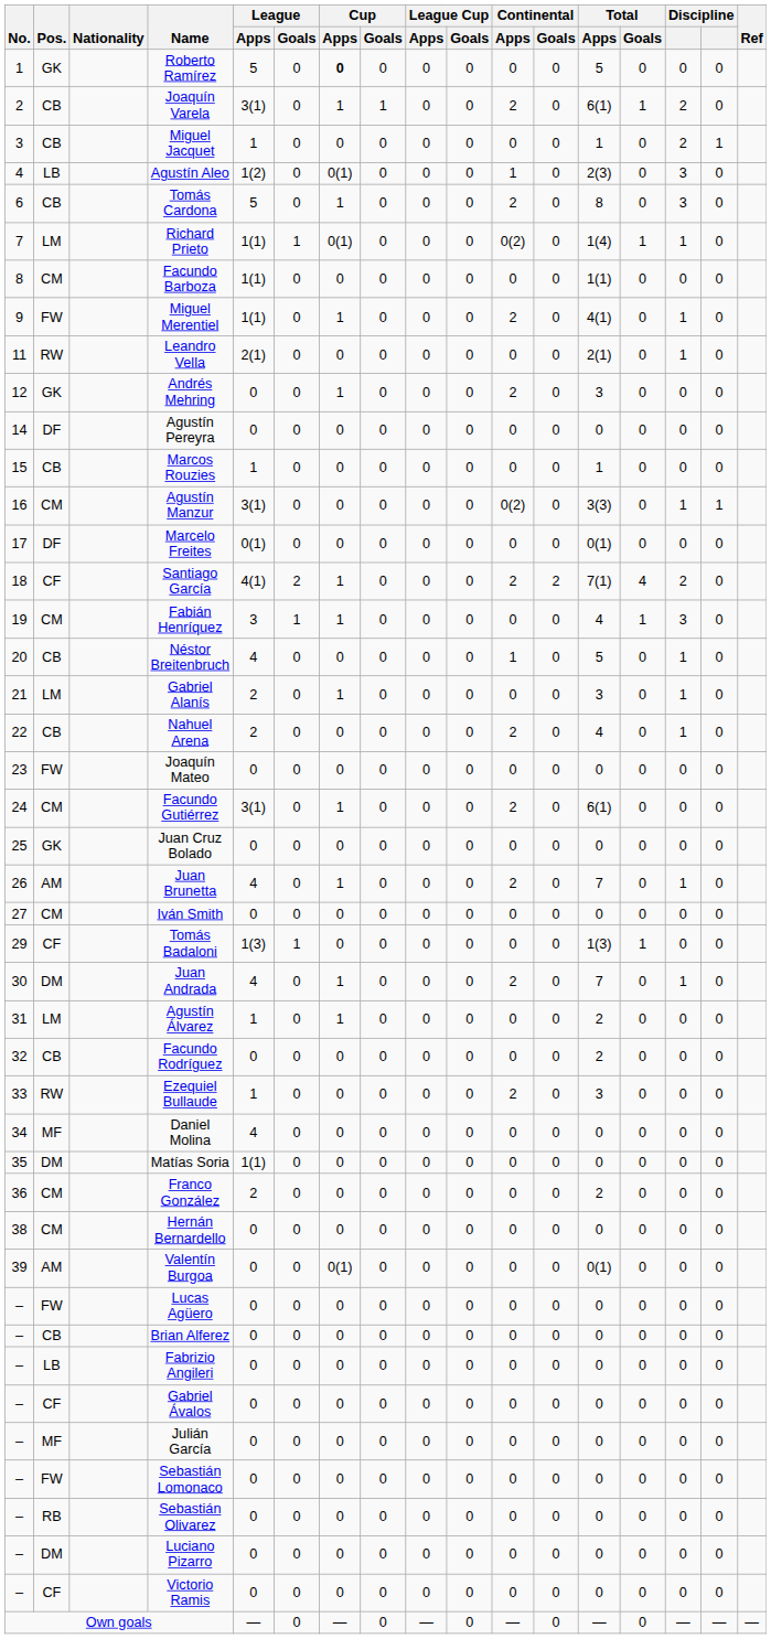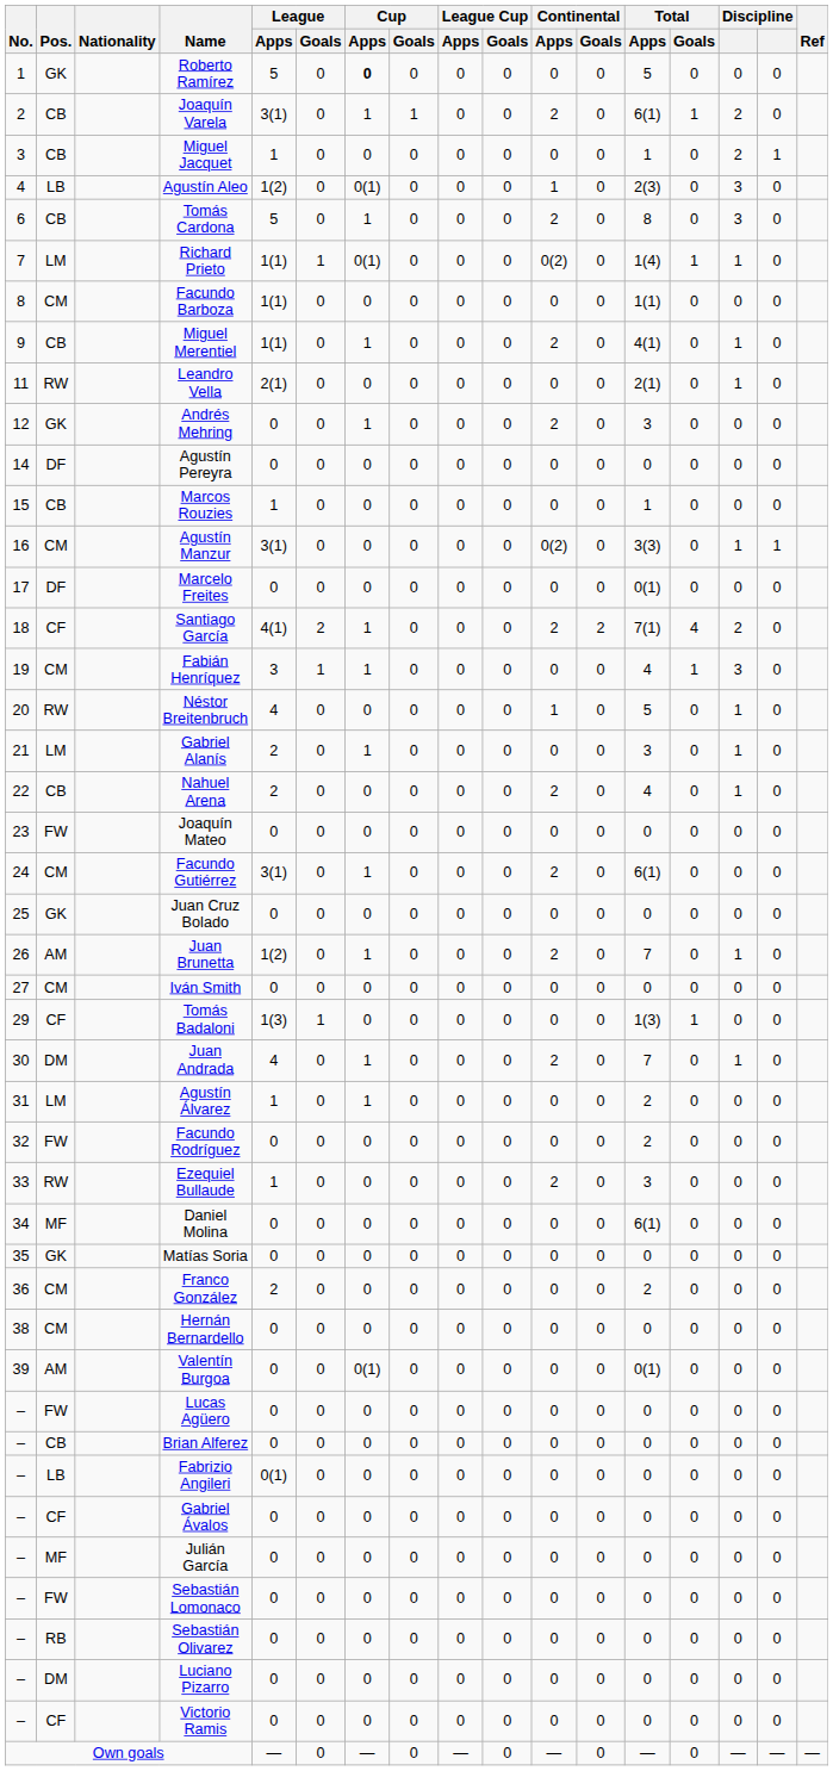 <table class="wikitable" style="text-align:center">
 <tr>
 <th rowspan="2" valign="bottom">No.</th>
 <th rowspan="2" valign="bottom">Pos.</th>
 <th rowspan="2" valign="bottom">Nationality</th>
 <th rowspan="2" valign="bottom" width="200">Name</th>
 <th colspan="2" width="85">League</th>
 <th colspan="2" width="85">Cup</th>
 <th colspan="2" width="85">League Cup</th>
 <th colspan="2" width="85">Continental</th>
 <th colspan="2" width="85">Total</th>
 <th colspan="2" width="85">Discipline</th>
 <th rowspan="2" valign="bottom">Ref</th>
 </tr>
 <tr>
 <th>Apps</th>
 <th>Goals</th>
 <th>Apps</th>
 <th>Goals</th>
 <th>Apps</th>
 <th>Goals</th>
 <th>Apps</th>
 <th>Goals</th>
 <th>Apps</th>
 <th>Goals</th>
 <th></th>
 <th></th>
 </tr>
 <tr>
 <td align="center">1</td>
 <td align="center">GK</td>
 <td align="center"></td>
 <td align="center"><a href='#'>Roberto Ramírez</a></td>
 <td>5</td>
 <td>0</td>
 <td><strong>0</strong></td>
 <td>0</td>
 <td>0</td>
 <td>0</td>
 <td>0</td>
 <td>0</td>
 <td>5</td>
 <td>0</td>
 <td>0</td>
 <td>0</td>
 <td></td>
 </tr>
 <tr>
 <td align="center">2</td>
 <td align="center">CB</td>
 <td align="center"></td>
 <td align="center"><a href='#'>Joaquín Varela</a></td>
 <td>3(1)</td>
 <td>0</td>
 <td>1</td>
 <td>1</td>
 <td>0</td>
 <td>0</td>
 <td>2</td>
 <td>0</td>
 <td>6(1)</td>
 <td>1</td>
 <td>2</td>
 <td>0</td>
 <td></td>
 </tr>
 <tr>
 <td align="center">3</td>
 <td align="center">CB</td>
 <td align="center"></td>
 <td align="center"><a href='#'>Miguel Jacquet</a></td>
 <td>1</td>
 <td>0</td>
 <td>0</td>
 <td>0</td>
 <td>0</td>
 <td>0</td>
 <td>0</td>
 <td>0</td>
 <td>1</td>
 <td>0</td>
 <td>2</td>
 <td>1</td>
 <td></td>
 </tr>
 <tr>
 <td align="center">4</td>
 <td align="center">LB</td>
 <td align="center"></td>
 <td align="center"><a href='#'>Agustín Aleo</a></td>
 <td>1(2)</td>
 <td>0</td>
 <td>0(1)</td>
 <td>0</td>
 <td>0</td>
 <td>0</td>
 <td>1</td>
 <td>0</td>
 <td>2(3)</td>
 <td>0</td>
 <td>3</td>
 <td>0</td>
 <td></td>
 </tr>
 <tr>
 <td align="center">6</td>
 <td align="center">CB</td>
 <td align="center"></td>
 <td align="center"><a href='#'>Tomás Cardona</a></td>
 <td>5</td>
 <td>0</td>
 <td>1</td>
 <td>0</td>
 <td>0</td>
 <td>0</td>
 <td>2</td>
 <td>0</td>
 <td>8</td>
 <td>0</td>
 <td>3</td>
 <td>0</td>
 <td></td>
 </tr>
 <tr>
 <td align="center">7</td>
 <td align="center">LM</td>
 <td align="center"></td>
 <td align="center"><a href='#'>Richard Prieto</a></td>
 <td>1(1)</td>
 <td>1</td>
 <td>0(1)</td>
 <td>0</td>
 <td>0</td>
 <td>0</td>
 <td>0(2)</td>
 <td>0</td>
 <td>1(4)</td>
 <td>1</td>
 <td>1</td>
 <td>0</td>
 <td></td>
 </tr>
 <tr>
 <td align="center">8</td>
 <td align="center">CM</td>
 <td align="center"></td>
 <td align="center"><a href='#'>Facundo Barboza</a></td>
 <td>1(1)</td>
 <td>0</td>
 <td>0</td>
 <td>0</td>
 <td>0</td>
 <td>0</td>
 <td>0</td>
 <td>0</td>
 <td>1(1)</td>
 <td>0</td>
 <td>0</td>
 <td>0</td>
 <td></td>
 </tr>
 <tr>
 <td align="center">9</td>
-<td align="center">FW</td>
+<td align="center">CB</td>
 <td align="center"></td>
 <td align="center"><a href='#'>Miguel Merentiel</a></td>
 <td>1(1)</td>
 <td>0</td>
 <td>1</td>
 <td>0</td>
 <td>0</td>
 <td>0</td>
 <td>2</td>
 <td>0</td>
 <td>4(1)</td>
 <td>0</td>
 <td>1</td>
 <td>0</td>
 <td></td>
 </tr>
 <tr>
 <td align="center">11</td>
 <td align="center">RW</td>
 <td align="center"></td>
 <td align="center"><a href='#'>Leandro Vella</a></td>
 <td>2(1)</td>
 <td>0</td>
 <td>0</td>
 <td>0</td>
 <td>0</td>
 <td>0</td>
 <td>0</td>
 <td>0</td>
 <td>2(1)</td>
 <td>0</td>
 <td>1</td>
 <td>0</td>
 <td></td>
 </tr>
 <tr>
 <td align="center">12</td>
 <td align="center">GK</td>
 <td align="center"></td>
 <td align="center"><a href='#'>Andrés Mehring</a></td>
 <td>0</td>
 <td>0</td>
 <td>1</td>
 <td>0</td>
 <td>0</td>
 <td>0</td>
 <td>2</td>
 <td>0</td>
 <td>3</td>
 <td>0</td>
 <td>0</td>
 <td>0</td>
 <td></td>
 </tr>
 <tr>
 <td align="center">14</td>
 <td align="center">DF</td>
 <td align="center"></td>
 <td align="center">Agustín Pereyra</td>
 <td>0</td>
 <td>0</td>
 <td>0</td>
 <td>0</td>
 <td>0</td>
 <td>0</td>
 <td>0</td>
 <td>0</td>
 <td>0</td>
 <td>0</td>
 <td>0</td>
 <td>0</td>
 <td></td>
 </tr>
 <tr>
 <td align="center">15</td>
 <td align="center">CB</td>
 <td align="center"></td>
 <td align="center"><a href='#'>Marcos Rouzies</a></td>
 <td>1</td>
 <td>0</td>
 <td>0</td>
 <td>0</td>
 <td>0</td>
 <td>0</td>
 <td>0</td>
 <td>0</td>
 <td>1</td>
 <td>0</td>
 <td>0</td>
 <td>0</td>
 <td></td>
 </tr>
 <tr>
 <td align="center">16</td>
 <td align="center">CM</td>
 <td align="center"></td>
 <td align="center"><a href='#'>Agustín Manzur</a></td>
 <td>3(1)</td>
 <td>0</td>
 <td>0</td>
 <td>0</td>
 <td>0</td>
 <td>0</td>
 <td>0(2)</td>
 <td>0</td>
 <td>3(3)</td>
 <td>0</td>
 <td>1</td>
 <td>1</td>
 <td></td>
 </tr>
 <tr>
 <td align="center">17</td>
 <td align="center">DF</td>
 <td align="center"></td>
 <td align="center"><a href='#'>Marcelo Freites</a></td>
-<td>0(1)</td>
+<td>0</td>
 <td>0</td>
 <td>0</td>
 <td>0</td>
 <td>0</td>
 <td>0</td>
 <td>0</td>
 <td>0</td>
 <td>0(1)</td>
 <td>0</td>
 <td>0</td>
 <td>0</td>
 <td></td>
 </tr>
 <tr>
 <td align="center">18</td>
 <td align="center">CF</td>
 <td align="center"></td>
 <td align="center"><a href='#'>Santiago García</a></td>
 <td>4(1)</td>
 <td>2</td>
 <td>1</td>
 <td>0</td>
 <td>0</td>
 <td>0</td>
 <td>2</td>
 <td>2</td>
 <td>7(1)</td>
 <td>4</td>
 <td>2</td>
 <td>0</td>
 <td></td>
 </tr>
 <tr>
 <td align="center">19</td>
 <td align="center">CM</td>
 <td align="center"></td>
 <td align="center"><a href='#'>Fabián Henríquez</a></td>
 <td>3</td>
 <td>1</td>
 <td>1</td>
 <td>0</td>
 <td>0</td>
 <td>0</td>
 <td>0</td>
 <td>0</td>
 <td>4</td>
 <td>1</td>
 <td>3</td>
 <td>0</td>
 <td></td>
 </tr>
 <tr>
 <td align="center">20</td>
-<td align="center">CB</td>
+<td align="center">RW</td>
 <td align="center"></td>
 <td align="center"><a href='#'>Néstor Breitenbruch</a></td>
 <td>4</td>
 <td>0</td>
 <td>0</td>
 <td>0</td>
 <td>0</td>
 <td>0</td>
 <td>1</td>
 <td>0</td>
 <td>5</td>
 <td>0</td>
 <td>1</td>
 <td>0</td>
 <td></td>
 </tr>
 <tr>
 <td align="center">21</td>
 <td align="center">LM</td>
 <td align="center"></td>
 <td align="center"><a href='#'>Gabriel Alanís</a></td>
 <td>2</td>
 <td>0</td>
 <td>1</td>
 <td>0</td>
 <td>0</td>
 <td>0</td>
 <td>0</td>
 <td>0</td>
 <td>3</td>
 <td>0</td>
 <td>1</td>
 <td>0</td>
 <td></td>
 </tr>
 <tr>
 <td align="center">22</td>
 <td align="center">CB</td>
 <td align="center"></td>
 <td align="center"><a href='#'>Nahuel Arena</a></td>
 <td>2</td>
 <td>0</td>
 <td>0</td>
 <td>0</td>
 <td>0</td>
 <td>0</td>
 <td>2</td>
 <td>0</td>
 <td>4</td>
 <td>0</td>
 <td>1</td>
 <td>0</td>
 <td></td>
 </tr>
 <tr>
 <td align="center">23</td>
 <td align="center">FW</td>
 <td align="center"></td>
 <td align="center">Joaquín Mateo</td>
 <td>0</td>
 <td>0</td>
 <td>0</td>
 <td>0</td>
 <td>0</td>
 <td>0</td>
 <td>0</td>
 <td>0</td>
 <td>0</td>
 <td>0</td>
 <td>0</td>
 <td>0</td>
 <td></td>
 </tr>
 <tr>
 <td align="center">24</td>
 <td align="center">CM</td>
 <td align="center"></td>
 <td align="center"><a href='#'>Facundo Gutiérrez</a></td>
 <td>3(1)</td>
 <td>0</td>
 <td>1</td>
 <td>0</td>
 <td>0</td>
 <td>0</td>
 <td>2</td>
 <td>0</td>
 <td>6(1)</td>
 <td>0</td>
 <td>0</td>
 <td>0</td>
 <td></td>
 </tr>
 <tr>
 <td align="center">25</td>
 <td align="center">GK</td>
 <td align="center"></td>
 <td align="center">Juan Cruz Bolado</td>
 <td>0</td>
 <td>0</td>
 <td>0</td>
 <td>0</td>
 <td>0</td>
 <td>0</td>
 <td>0</td>
 <td>0</td>
 <td>0</td>
 <td>0</td>
 <td>0</td>
 <td>0</td>
 <td></td>
 </tr>
 <tr>
 <td align="center">26</td>
 <td align="center">AM</td>
 <td align="center"></td>
 <td align="center"><a href='#'>Juan Brunetta</a></td>
-<td>4</td>
+<td>1(2)</td>
 <td>0</td>
 <td>1</td>
 <td>0</td>
 <td>0</td>
 <td>0</td>
 <td>2</td>
 <td>0</td>
 <td>7</td>
 <td>0</td>
 <td>1</td>
 <td>0</td>
 <td></td>
 </tr>
 <tr>
 <td align="center">27</td>
 <td align="center">CM</td>
 <td align="center"></td>
 <td align="center"><a href='#'>Iván Smith</a></td>
 <td>0</td>
 <td>0</td>
 <td>0</td>
 <td>0</td>
 <td>0</td>
 <td>0</td>
 <td>0</td>
 <td>0</td>
 <td>0</td>
 <td>0</td>
 <td>0</td>
 <td>0</td>
 <td></td>
 </tr>
 <tr>
 <td align="center">29</td>
 <td align="center">CF</td>
 <td align="center"></td>
 <td align="center"><a href='#'>Tomás Badaloni</a></td>
 <td>1(3)</td>
 <td>1</td>
 <td>0</td>
 <td>0</td>
 <td>0</td>
 <td>0</td>
 <td>0</td>
 <td>0</td>
 <td>1(3)</td>
 <td>1</td>
 <td>0</td>
 <td>0</td>
 <td></td>
 </tr>
 <tr>
 <td align="center">30</td>
 <td align="center">DM</td>
 <td align="center"></td>
 <td align="center"><a href='#'>Juan Andrada</a></td>
 <td>4</td>
 <td>0</td>
 <td>1</td>
 <td>0</td>
 <td>0</td>
 <td>0</td>
 <td>2</td>
 <td>0</td>
 <td>7</td>
 <td>0</td>
 <td>1</td>
 <td>0</td>
 <td></td>
 </tr>
 <tr>
 <td align="center">31</td>
 <td align="center">LM</td>
 <td align="center"></td>
 <td align="center"><a href='#'>Agustín Álvarez</a></td>
 <td>1</td>
 <td>0</td>
 <td>1</td>
 <td>0</td>
 <td>0</td>
 <td>0</td>
 <td>0</td>
 <td>0</td>
 <td>2</td>
 <td>0</td>
 <td>0</td>
 <td>0</td>
 <td></td>
 </tr>
 <tr>
 <td align="center">32</td>
-<td align="center">CB</td>
+<td align="center">FW</td>
 <td align="center"></td>
 <td align="center"><a href='#'>Facundo Rodríguez</a></td>
 <td>0</td>
 <td>0</td>
 <td>0</td>
 <td>0</td>
 <td>0</td>
 <td>0</td>
 <td>0</td>
 <td>0</td>
 <td>2</td>
 <td>0</td>
 <td>0</td>
 <td>0</td>
 <td></td>
 </tr>
 <tr>
 <td align="center">33</td>
 <td align="center">RW</td>
 <td align="center"></td>
 <td align="center"><a href='#'>Ezequiel Bullaude</a></td>
 <td>1</td>
 <td>0</td>
 <td>0</td>
 <td>0</td>
 <td>0</td>
 <td>0</td>
 <td>2</td>
 <td>0</td>
 <td>3</td>
 <td>0</td>
 <td>0</td>
 <td>0</td>
 <td></td>
 </tr>
 <tr>
 <td align="center">34</td>
 <td align="center">MF</td>
 <td align="center"></td>
 <td align="center">Daniel Molina</td>
-<td>4</td>
 <td>0</td>
 <td>0</td>
 <td>0</td>
 <td>0</td>
 <td>0</td>
 <td>0</td>
 <td>0</td>
 <td>0</td>
+<td>6(1)</td>
 <td>0</td>
 <td>0</td>
 <td>0</td>
 <td></td>
 </tr>
 <tr>
 <td align="center">35</td>
-<td align="center">DM</td>
+<td align="center">GK</td>
 <td align="center"> </td>
 <td align="center">Matías Soria</td>
-<td>1(1)</td>
+<td>0</td>
 <td>0</td>
 <td>0</td>
 <td>0</td>
 <td>0</td>
 <td>0</td>
 <td>0</td>
 <td>0</td>
 <td>0</td>
 <td>0</td>
 <td>0</td>
 <td>0</td>
 <td></td>
 </tr>
 <tr>
 <td align="center">36</td>
 <td align="center">CM</td>
 <td align="center"></td>
 <td align="center"><a href='#'>Franco González</a></td>
 <td>2</td>
 <td>0</td>
 <td>0</td>
 <td>0</td>
 <td>0</td>
 <td>0</td>
 <td>0</td>
 <td>0</td>
 <td>2</td>
 <td>0</td>
 <td>0</td>
 <td>0</td>
 <td></td>
 </tr>
 <tr>
 <td align="center">38</td>
 <td align="center">CM</td>
 <td align="center"></td>
 <td align="center"><a href='#'>Hernán Bernardello</a></td>
 <td>0</td>
 <td>0</td>
 <td>0</td>
 <td>0</td>
 <td>0</td>
 <td>0</td>
 <td>0</td>
 <td>0</td>
 <td>0</td>
 <td>0</td>
 <td>0</td>
 <td>0</td>
 <td></td>
 </tr>
 <tr>
 <td align="center">39</td>
 <td align="center">AM</td>
 <td align="center"></td>
 <td align="center"><a href='#'>Valentín Burgoa</a></td>
 <td>0</td>
 <td>0</td>
 <td>0(1)</td>
 <td>0</td>
 <td>0</td>
 <td>0</td>
 <td>0</td>
 <td>0</td>
 <td>0(1)</td>
 <td>0</td>
 <td>0</td>
 <td>0</td>
 <td></td>
 </tr>
 <tr>
 <td align="center">–</td>
 <td align="center">FW</td>
 <td align="center"></td>
 <td align="center"><a href='#'>Lucas Agüero</a></td>
 <td>0</td>
 <td>0</td>
 <td>0</td>
 <td>0</td>
 <td>0</td>
 <td>0</td>
 <td>0</td>
 <td>0</td>
 <td>0</td>
 <td>0</td>
 <td>0</td>
 <td>0</td>
 <td></td>
 </tr>
 <tr>
 <td align="center">–</td>
 <td align="center">CB</td>
 <td align="center"></td>
 <td align="center"><a href='#'>Brian Alferez</a></td>
 <td>0</td>
 <td>0</td>
 <td>0</td>
 <td>0</td>
 <td>0</td>
 <td>0</td>
 <td>0</td>
 <td>0</td>
 <td>0</td>
 <td>0</td>
 <td>0</td>
 <td>0</td>
 <td></td>
 </tr>
 <tr>
 <td align="center">–</td>
 <td align="center">LB</td>
 <td align="center"></td>
 <td align="center"><a href='#'>Fabrizio Angileri</a></td>
-<td>0</td>
+<td>0(1)</td>
 <td>0</td>
 <td>0</td>
 <td>0</td>
 <td>0</td>
 <td>0</td>
 <td>0</td>
 <td>0</td>
 <td>0</td>
 <td>0</td>
 <td>0</td>
 <td>0</td>
 <td></td>
 </tr>
 <tr>
 <td align="center">–</td>
 <td align="center">CF</td>
 <td align="center"></td>
 <td align="center"><a href='#'>Gabriel Ávalos</a></td>
 <td>0</td>
 <td>0</td>
 <td>0</td>
 <td>0</td>
 <td>0</td>
 <td>0</td>
 <td>0</td>
 <td>0</td>
 <td>0</td>
 <td>0</td>
 <td>0</td>
 <td>0</td>
 <td></td>
 </tr>
 <tr>
 <td align="center">–</td>
 <td align="center">MF</td>
 <td align="center"></td>
 <td align="center">Julián García</td>
 <td>0</td>
 <td>0</td>
 <td>0</td>
 <td>0</td>
 <td>0</td>
 <td>0</td>
 <td>0</td>
 <td>0</td>
 <td>0</td>
 <td>0</td>
 <td>0</td>
 <td>0</td>
 <td></td>
 </tr>
 <tr>
 <td align="center">–</td>
 <td align="center">FW</td>
 <td align="center"></td>
 <td align="center"><a href='#'>Sebastián Lomonaco</a></td>
 <td>0</td>
 <td>0</td>
 <td>0</td>
 <td>0</td>
 <td>0</td>
 <td>0</td>
 <td>0</td>
 <td>0</td>
 <td>0</td>
 <td>0</td>
 <td>0</td>
 <td>0</td>
 <td></td>
 </tr>
 <tr>
 <td align="center">–</td>
 <td align="center">RB</td>
 <td align="center"></td>
 <td align="center"><a href='#'>Sebastián Olivarez</a></td>
 <td>0</td>
 <td>0</td>
 <td>0</td>
 <td>0</td>
 <td>0</td>
 <td>0</td>
 <td>0</td>
 <td>0</td>
 <td>0</td>
 <td>0</td>
 <td>0</td>
 <td>0</td>
 <td></td>
 </tr>
 <tr>
 <td align="center">–</td>
 <td align="center">DM</td>
 <td align="center"></td>
 <td align="center"><a href='#'>Luciano Pizarro</a></td>
 <td>0</td>
 <td>0</td>
 <td>0</td>
 <td>0</td>
 <td>0</td>
 <td>0</td>
 <td>0</td>
 <td>0</td>
 <td>0</td>
 <td>0</td>
 <td>0</td>
 <td>0</td>
 <td></td>
 </tr>
 <tr>
 <td align="center">–</td>
 <td align="center">CF</td>
 <td align="center"></td>
 <td align="center"><a href='#'>Victorio Ramis</a></td>
 <td>0</td>
 <td>0</td>
 <td>0</td>
 <td>0</td>
 <td>0</td>
 <td>0</td>
 <td>0</td>
 <td>0</td>
 <td>0</td>
 <td>0</td>
 <td>0</td>
 <td>0</td>
 <td></td>
 </tr>
 <tr>
 <td colspan="4" align="center"><a href='#'>Own goals</a></td>
 <td>—</td>
 <td>0</td>
 <td>—</td>
 <td>0</td>
 <td>—</td>
 <td>0</td>
 <td>—</td>
 <td>0</td>
 <td>—</td>
 <td>0</td>
 <td>—</td>
 <td>—</td>
 <td>—</td>
 </tr>
 </table>
